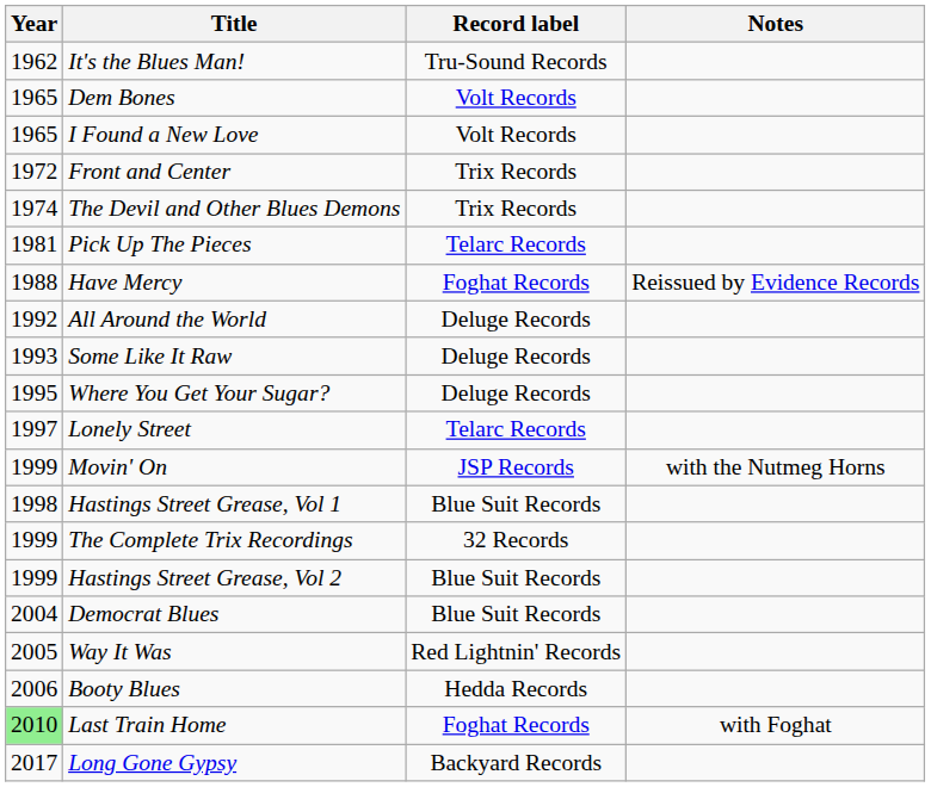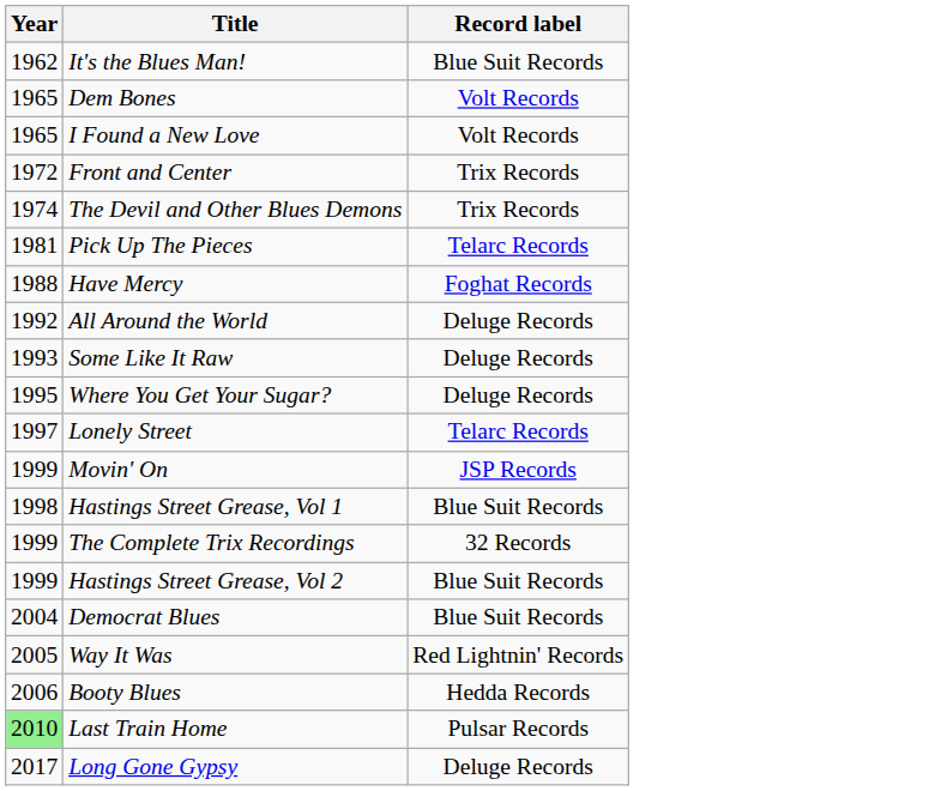 <table class="wikitable sortable">
 <tr>
 <th>Year</th>
 <th>Title</th>
 <th>Record label</th>
-<th>Notes</th>
 </tr>
 <tr>
 <td>1962</td>
 <td><em>It's the Blues Man!</em></td>
-<td style="text-align:center;">Tru-Sound Records</td>
-<td style="text-align:center;"></td>
+<td style="text-align:center;">Blue Suit Records</td>
 </tr>
 <tr>
 <td>1965</td>
 <td><em>Dem Bones</em></td>
 <td style="text-align:center;"><a href='#'>Volt Records</a></td>
-<td style="text-align:center;"></td>
 </tr>
 <tr>
 <td>1965</td>
 <td><em>I Found a New Love</em></td>
 <td style="text-align:center;">Volt Records</td>
-<td style="text-align:center;"></td>
 </tr>
 <tr>
 <td>1972</td>
 <td><em>Front and Center</em></td>
 <td style="text-align:center;">Trix Records</td>
-<td style="text-align:center;"></td>
 </tr>
 <tr>
 <td>1974</td>
 <td><em>The Devil and Other Blues Demons</em></td>
 <td style="text-align:center;">Trix Records</td>
-<td style="text-align:center;"></td>
 </tr>
 <tr>
 <td>1981</td>
 <td><em>Pick Up The Pieces</em></td>
 <td style="text-align:center;"><a href='#'>Telarc Records</a></td>
-<td style="text-align:center;"></td>
 </tr>
 <tr>
 <td>1988</td>
 <td><em>Have Mercy</em></td>
 <td style="text-align:center;"><a href='#'>Foghat Records</a></td>
-<td style="text-align:center;">Reissued by <a href='#'>Evidence Records</a></td>
 </tr>
 <tr>
 <td>1992</td>
 <td><em>All Around the World</em></td>
 <td style="text-align:center;">Deluge Records</td>
-<td style="text-align:center;"></td>
 </tr>
 <tr>
 <td>1993</td>
 <td><em>Some Like It Raw</em></td>
 <td style="text-align:center;">Deluge Records</td>
-<td style="text-align:center;"></td>
 </tr>
 <tr>
 <td>1995</td>
 <td><em>Where You Get Your Sugar?</em></td>
 <td style="text-align:center;">Deluge Records</td>
-<td style="text-align:center;"></td>
 </tr>
 <tr>
 <td>1997</td>
 <td><em>Lonely Street</em></td>
 <td style="text-align:center;"><a href='#'>Telarc Records</a></td>
-<td style="text-align:center;"></td>
 </tr>
 <tr>
 <td>1999</td>
 <td><em>Movin' On</em></td>
 <td style="text-align:center;"><a href='#'>JSP Records</a></td>
-<td style="text-align:center;">with the Nutmeg Horns</td>
 </tr>
 <tr>
 <td>1998</td>
 <td><em>Hastings Street Grease, Vol 1</em></td>
 <td style="text-align:center;">Blue Suit Records</td>
-<td style="text-align:center;"></td>
 </tr>
 <tr>
 <td>1999</td>
 <td><em>The Complete Trix Recordings</em></td>
 <td style="text-align:center;">32 Records</td>
-<td style="text-align:center;"></td>
 </tr>
 <tr>
 <td>1999</td>
 <td><em>Hastings Street Grease, Vol 2</em></td>
 <td style="text-align:center;">Blue Suit Records</td>
-<td style="text-align:center;"></td>
 </tr>
 <tr>
 <td>2004</td>
 <td><em>Democrat Blues</em></td>
 <td style="text-align:center;">Blue Suit Records</td>
-<td style="text-align:center;"></td>
 </tr>
 <tr>
 <td>2005</td>
 <td><em>Way It Was</em></td>
 <td style="text-align:center;">Red Lightnin' Records</td>
-<td style="text-align:center;"></td>
 </tr>
 <tr>
 <td>2006</td>
 <td><em>Booty Blues</em></td>
 <td style="text-align:center;">Hedda Records</td>
-<td style="text-align:center;"></td>
 </tr>
 <tr>
 <td style="background: lightgreen;">2010</td>
 <td><em>Last Train Home</em></td>
-<td style="text-align:center;"><a href='#'>Foghat Records</a></td>
-<td style="text-align:center;">with Foghat</td>
+<td style="text-align:center;">Pulsar Records</td>
 </tr>
 <tr>
 <td>2017</td>
 <td><em><a href='#'>Long Gone Gypsy</a></em></td>
-<td style="text-align:center;">Backyard Records</td>
-<td></td>
+<td style="text-align:center;">Deluge Records</td>
 </tr>
 </table>
